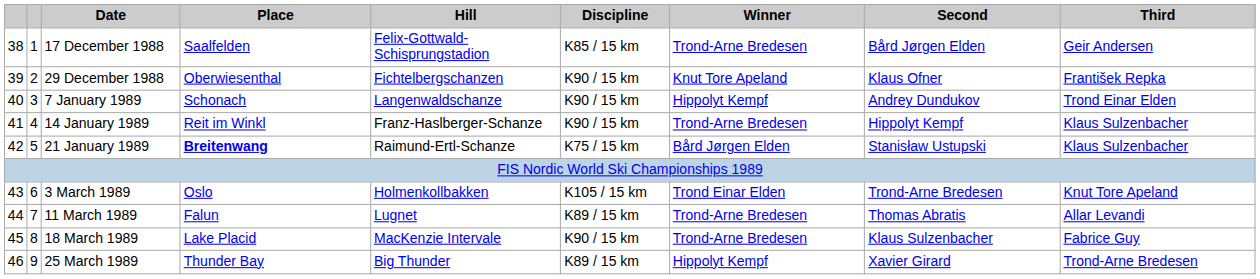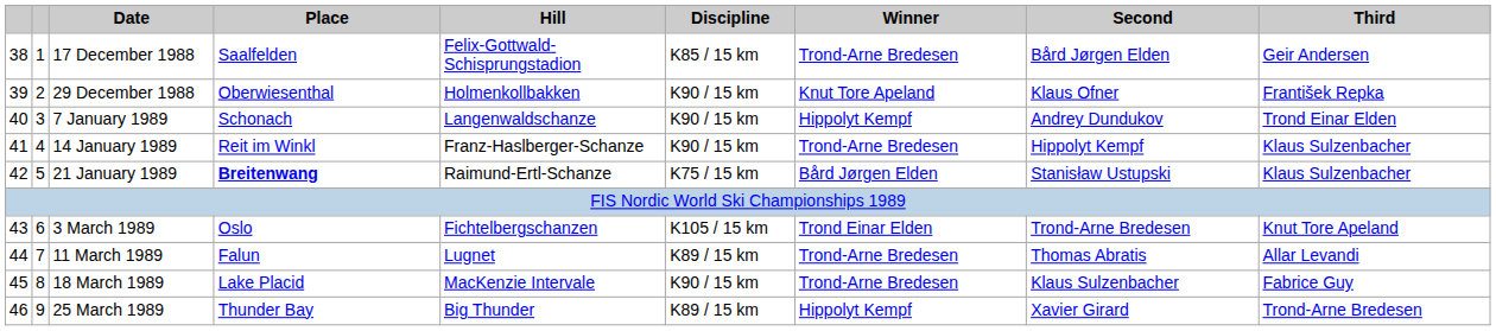 <table class="wikitable plainrowheaders" style="background:#fff; font-size:86%; line-height:16px; border:grey solid 1px; border-collapse:collapse;">
 <tr style="background:#ccc; text-align:center;">
 <th scope="col" style="background:#ccc; width=20 px;"></th>
 <th scope="col" style="background:#ccc; width=30 px;"></th>
 <th scope="col" style="background:#ccc; width:130px;">Date</th>
 <th scope="col" style="background:#ccc; width:180px;">Place</th>
 <th scope="col" style="background:#ccc; width:180px;">Hill</th>
 <th scope="col" style="background:#ccc; width:100px;">Discipline</th>
 <th scope="col" style="background:#ccc; width:185px;">Winner</th>
 <th scope="col" style="background:#ccc; width:185px;">Second</th>
 <th scope="col" style="background:#ccc; width:185px;">Third</th>
 </tr>
 <tr>
 <td align=center>38</td>
 <td align=center>1</td>
 <td>17 December 1988</td>
 <td> <a href='#'>Saalfelden</a></td>
 <td><a href='#'>Felix-Gottwald-Schisprungstadion</a></td>
 <td>K85 / 15 km</td>
 <td> <a href='#'>Trond-Arne Bredesen</a></td>
 <td> <a href='#'>Bård Jørgen Elden</a></td>
 <td> <a href='#'>Geir Andersen</a></td>
 </tr>
 <tr>
 <td align=center>39</td>
 <td align=center>2</td>
 <td>29 December 1988</td>
 <td> <a href='#'>Oberwiesenthal</a></td>
-<td><a href='#'>Fichtelbergschanzen</a></td>
+<td><a href='#'>Holmenkollbakken</a></td>
 <td>K90 / 15 km</td>
 <td> <a href='#'>Knut Tore Apeland</a></td>
 <td> <a href='#'>Klaus Ofner</a></td>
 <td> <a href='#'>František Repka</a></td>
 </tr>
 <tr>
 <td align=center>40</td>
 <td align=center>3</td>
 <td>7 January 1989</td>
 <td> <a href='#'>Schonach</a></td>
 <td><a href='#'>Langenwaldschanze</a></td>
 <td>K90 / 15 km</td>
 <td> <a href='#'>Hippolyt Kempf</a></td>
 <td> <a href='#'>Andrey Dundukov</a></td>
 <td> <a href='#'>Trond Einar Elden</a></td>
 </tr>
 <tr>
 <td align=center>41</td>
 <td align=center>4</td>
 <td>14 January 1989</td>
 <td> <a href='#'>Reit im Winkl</a></td>
 <td>Franz-Haslberger-Schanze</td>
 <td>K90 / 15 km</td>
 <td> <a href='#'>Trond-Arne Bredesen</a></td>
 <td> <a href='#'>Hippolyt Kempf</a></td>
 <td> <a href='#'>Klaus Sulzenbacher</a></td>
 </tr>
 <tr>
 <td align=center>42</td>
 <td align=center>5</td>
 <td>21 January 1989</td>
 <td><strong> <a href='#'>Breitenwang</a></strong></td>
 <td>Raimund-Ertl-Schanze</td>
 <td>K75 / 15 km</td>
 <td> <a href='#'>Bård Jørgen Elden</a></td>
 <td> <a href='#'>Stanisław Ustupski</a></td>
 <td> <a href='#'>Klaus Sulzenbacher</a></td>
 </tr>
 <tr bgcolor=#BCD4E6>
 <td colspan=9 align=center><a href='#'>FIS Nordic World Ski Championships 1989</a></td>
 </tr>
 <tr>
 <td align=center>43</td>
 <td align=center>6</td>
 <td>3 March 1989</td>
 <td> <a href='#'>Oslo</a></td>
-<td><a href='#'>Holmenkollbakken</a></td>
+<td><a href='#'>Fichtelbergschanzen</a></td>
 <td>K105 / 15 km</td>
 <td> <a href='#'>Trond Einar Elden</a></td>
 <td> <a href='#'>Trond-Arne Bredesen</a></td>
 <td> <a href='#'>Knut Tore Apeland</a></td>
 </tr>
 <tr>
 <td align=center>44</td>
 <td align=center>7</td>
 <td>11 March 1989</td>
 <td> <a href='#'>Falun</a></td>
 <td><a href='#'>Lugnet</a></td>
 <td>K89 / 15 km</td>
 <td> <a href='#'>Trond-Arne Bredesen</a></td>
 <td> <a href='#'>Thomas Abratis</a></td>
 <td> <a href='#'>Allar Levandi</a></td>
 </tr>
 <tr>
 <td align=center>45</td>
 <td align=center>8</td>
 <td>18 March 1989</td>
 <td> <a href='#'>Lake Placid</a></td>
 <td><a href='#'>MacKenzie Intervale</a></td>
 <td>K90 / 15 km</td>
 <td> <a href='#'>Trond-Arne Bredesen</a></td>
 <td> <a href='#'>Klaus Sulzenbacher</a></td>
 <td> <a href='#'>Fabrice Guy</a></td>
 </tr>
 <tr>
 <td align=center>46</td>
 <td align=center>9</td>
 <td>25 March 1989</td>
 <td> <a href='#'>Thunder Bay</a></td>
 <td><a href='#'>Big Thunder</a></td>
 <td>K89 / 15 km</td>
 <td> <a href='#'>Hippolyt Kempf</a></td>
 <td> <a href='#'>Xavier Girard</a></td>
 <td> <a href='#'>Trond-Arne Bredesen</a></td>
 </tr>
 </table>
